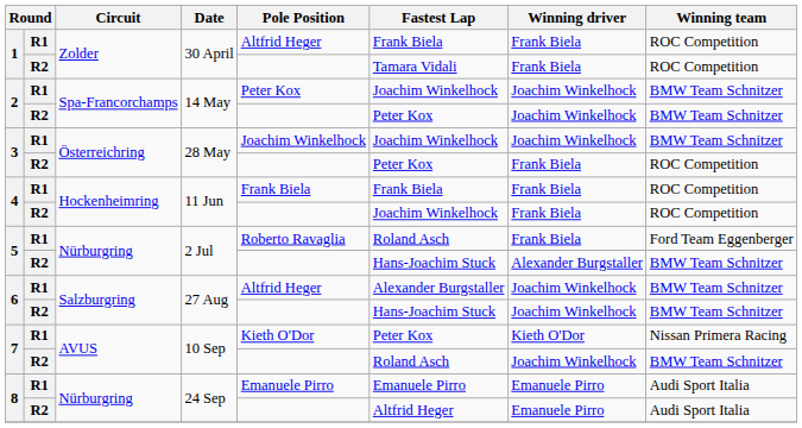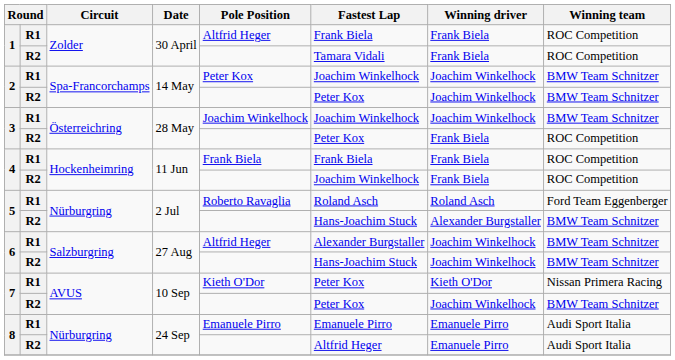 <table class="wikitable" style="font-size: 85%;">
 <tr>
 <th colspan=2>Round</th>
 <th>Circuit</th>
 <th>Date</th>
 <th>Pole Position</th>
 <th>Fastest Lap</th>
 <th>Winning driver</th>
 <th>Winning team</th>
 </tr>
 <tr>
 <th rowspan=2>1</th>
 <th>R1</th>
 <td rowspan=2> <a href='#'>Zolder</a></td>
 <td rowspan=2>30 April</td>
 <td> <a href='#'>Altfrid Heger</a></td>
 <td> <a href='#'>Frank Biela</a></td>
 <td> <a href='#'>Frank Biela</a></td>
 <td>ROC Competition</td>
 </tr>
 <tr>
 <th>R2</th>
 <td></td>
 <td> <a href='#'>Tamara Vidali</a></td>
 <td> <a href='#'>Frank Biela</a></td>
 <td>ROC Competition</td>
 </tr>
 <tr>
 <th rowspan=2>2</th>
 <th>R1</th>
 <td rowspan=2> <a href='#'>Spa-Francorchamps</a></td>
 <td rowspan=2>14 May</td>
 <td> <a href='#'>Peter Kox</a></td>
 <td> <a href='#'>Joachim Winkelhock</a></td>
 <td> <a href='#'>Joachim Winkelhock</a></td>
 <td><a href='#'>BMW Team Schnitzer</a></td>
 </tr>
 <tr>
 <th>R2</th>
 <td></td>
 <td> <a href='#'>Peter Kox</a></td>
 <td> <a href='#'>Joachim Winkelhock</a></td>
 <td><a href='#'>BMW Team Schnitzer</a></td>
 </tr>
 <tr>
 <th rowspan=2>3</th>
 <th>R1</th>
 <td rowspan=2> <a href='#'>Österreichring</a></td>
 <td rowspan=2>28 May</td>
 <td> <a href='#'>Joachim Winkelhock</a></td>
 <td> <a href='#'>Joachim Winkelhock</a></td>
 <td> <a href='#'>Joachim Winkelhock</a></td>
 <td><a href='#'>BMW Team Schnitzer</a></td>
 </tr>
 <tr>
 <th>R2</th>
 <td></td>
 <td> <a href='#'>Peter Kox</a></td>
 <td> <a href='#'>Frank Biela</a></td>
 <td>ROC Competition</td>
 </tr>
 <tr>
 <th rowspan=2>4</th>
 <th>R1</th>
 <td rowspan=2> <a href='#'>Hockenheimring</a></td>
 <td rowspan=2>11 Jun</td>
 <td> <a href='#'>Frank Biela</a></td>
 <td> <a href='#'>Frank Biela</a></td>
 <td> <a href='#'>Frank Biela</a></td>
 <td>ROC Competition</td>
 </tr>
 <tr>
 <th>R2</th>
 <td></td>
 <td> <a href='#'>Joachim Winkelhock</a></td>
 <td> <a href='#'>Frank Biela</a></td>
 <td>ROC Competition</td>
 </tr>
 <tr>
 <th rowspan=2>5</th>
 <th>R1</th>
 <td rowspan=2> <a href='#'>Nürburgring</a></td>
 <td rowspan=2>2 Jul</td>
 <td> <a href='#'>Roberto Ravaglia</a></td>
 <td> <a href='#'>Roland Asch</a></td>
-<td> <a href='#'>Frank Biela</a></td>
+<td> <a href='#'>Roland Asch</a></td>
 <td>Ford Team Eggenberger</td>
 </tr>
 <tr>
 <th>R2</th>
 <td></td>
 <td> <a href='#'>Hans-Joachim Stuck</a></td>
 <td> <a href='#'> Alexander Burgstaller</a></td>
 <td><a href='#'>BMW Team Schnitzer</a></td>
 </tr>
 <tr>
 <th rowspan=2>6</th>
 <th>R1</th>
 <td rowspan=2> <a href='#'>Salzburgring</a></td>
 <td rowspan=2>27 Aug</td>
 <td> <a href='#'>Altfrid Heger</a></td>
 <td> <a href='#'> Alexander Burgstaller</a></td>
 <td> <a href='#'>Joachim Winkelhock</a></td>
 <td><a href='#'>BMW Team Schnitzer</a></td>
 </tr>
 <tr>
 <th>R2</th>
 <td></td>
 <td> <a href='#'>Hans-Joachim Stuck</a></td>
 <td> <a href='#'>Joachim Winkelhock</a></td>
 <td><a href='#'>BMW Team Schnitzer</a></td>
 </tr>
 <tr>
 <th rowspan=2>7</th>
 <th>R1</th>
 <td rowspan=2> <a href='#'>AVUS</a></td>
 <td rowspan=2>10 Sep</td>
 <td> <a href='#'>Kieth O'Dor</a></td>
 <td> <a href='#'>Peter Kox</a></td>
 <td> <a href='#'>Kieth O'Dor</a></td>
 <td>Nissan Primera Racing</td>
 </tr>
 <tr>
 <th>R2</th>
 <td></td>
-<td> <a href='#'>Roland Asch</a></td>
+<td> <a href='#'>Peter Kox</a></td>
 <td> <a href='#'>Joachim Winkelhock</a></td>
 <td><a href='#'>BMW Team Schnitzer</a></td>
 </tr>
 <tr>
 <th rowspan=2>8</th>
 <th>R1</th>
 <td rowspan=2> <a href='#'>Nürburgring</a></td>
 <td rowspan=2>24 Sep</td>
 <td> <a href='#'>Emanuele Pirro</a></td>
 <td> <a href='#'>Emanuele Pirro</a></td>
 <td> <a href='#'>Emanuele Pirro</a></td>
 <td>Audi Sport Italia</td>
 </tr>
 <tr>
 <th>R2</th>
 <td></td>
 <td> <a href='#'>Altfrid Heger</a></td>
 <td> <a href='#'>Emanuele Pirro</a></td>
 <td>Audi Sport Italia</td>
 </tr>
 <tr>
 </tr>
 </table>
